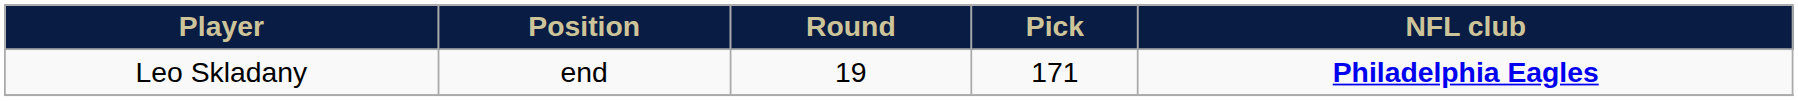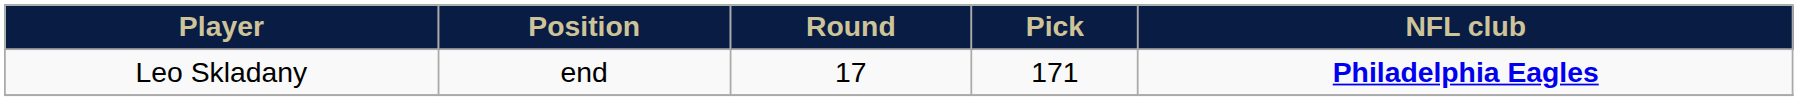 <table class="wikitable" width="80%">
 <tr align="center"  style="background:#091C44;color:#CEC499;">
 <td><strong>Player</strong></td>
 <td><strong>Position</strong></td>
 <td><strong>Round</strong></td>
 <td><strong>Pick</strong></td>
 <td><strong>NFL club</strong></td>
 </tr>
 <tr align="center" bgcolor="">
 <td>Leo Skladany</td>
 <td>end</td>
-<td>19</td>
+<td>17</td>
 <td>171</td>
 <td><strong><a href='#'>Philadelphia Eagles</a></strong></td>
 </tr>
 <tr align="center" bgcolor="">
 </tr>
 </table>
